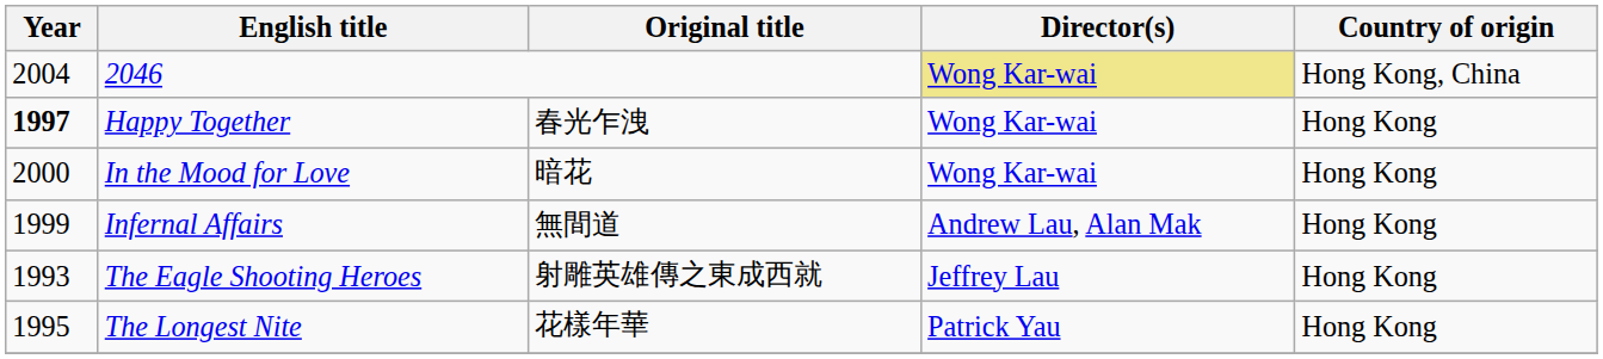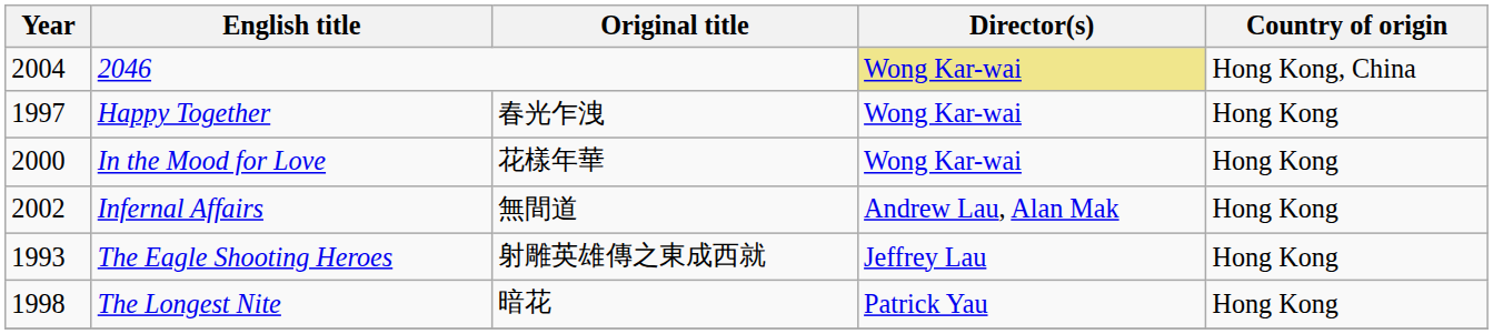 <table class="sortable wikitable" style="width:100%; margin-bottom:4px" cellpadding="5">
 <tr>
 <th scope="col">Year</th>
 <th scope="col">English title</th>
 <th scope="col">Original title</th>
 <th scope="col">Director(s)</th>
 <th scope="col">Country of origin</th>
 </tr>
 <tr>
 <td>2004</td>
 <td colspan=2><em><a href='#'>2046</a></em></td>
 <td style="background: khaki;"><a href='#'>Wong Kar-wai</a></td>
 <td>Hong Kong, China</td>
 </tr>
 <tr>
-<td><strong>1997</strong></td>
+<td>1997</td>
 <td><em><a href='#'>Happy Together</a></em></td>
 <td>春光乍洩</td>
 <td><a href='#'>Wong Kar-wai</a></td>
 <td>Hong Kong</td>
 </tr>
 <tr>
 <td>2000</td>
 <td><em><a href='#'>In the Mood for Love</a></em></td>
-<td>暗花</td>
+<td>花樣年華</td>
 <td><a href='#'>Wong Kar-wai</a></td>
 <td>Hong Kong</td>
 </tr>
 <tr>
-<td>1999</td>
+<td>2002</td>
 <td><em><a href='#'>Infernal Affairs</a></em></td>
 <td>無間道</td>
 <td><a href='#'>Andrew Lau</a>, <a href='#'>Alan Mak</a></td>
 <td>Hong Kong</td>
 </tr>
 <tr>
 <td>1993</td>
 <td><em><a href='#'>The Eagle Shooting Heroes</a></em></td>
 <td>射雕英雄傳之東成西就</td>
 <td><a href='#'>Jeffrey Lau</a></td>
 <td>Hong Kong</td>
 </tr>
 <tr>
-<td>1995</td>
+<td>1998</td>
 <td><em><a href='#'>The Longest Nite</a></em></td>
-<td>花樣年華</td>
+<td>暗花</td>
 <td><a href='#'>Patrick Yau</a></td>
 <td>Hong Kong</td>
 </tr>
 <tr>
 </tr>
 </table>
